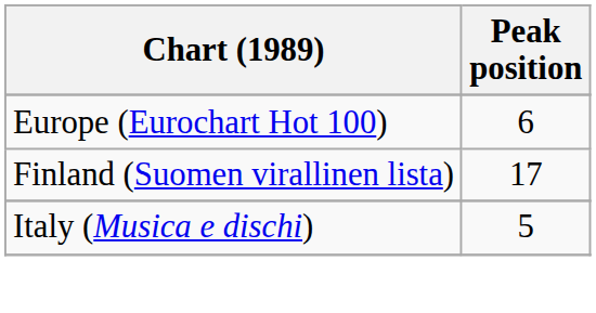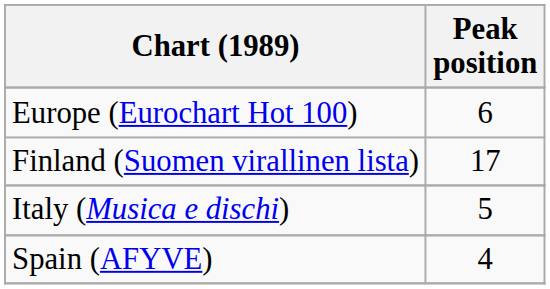 <table class="wikitable sortable">
 <tr>
 <th>Chart (1989)</th>
 <th>Peak<br>position</th>
 </tr>
 <tr>
 </tr>
 <tr>
 </tr>
 <tr>
 </tr>
 <tr>
 <td>Europe (<a href='#'>Eurochart Hot 100</a>)</td>
 <td align="center">6</td>
 </tr>
 <tr>
 <td>Finland (<a href='#'>Suomen virallinen lista</a>)</td>
 <td align="center">17</td>
 </tr>
 <tr>
 </tr>
 <tr>
 </tr>
 <tr>
 <td>Italy (<em><a href='#'>Musica e dischi</a></em>)</td>
 <td align="center">5</td>
 </tr>
 <tr>
 </tr>
 <tr>
 </tr>
 <tr>
 </tr>
 <tr>
 </tr>
 <tr>
+<td>Spain (<a href='#'>AFYVE</a>)</td>
+<td align="center">4</td>
+</tr>
+<tr>
 </tr>
 <tr>
 </tr>
 <tr>
 </tr>
 <tr>
 </tr>
 <tr>
 </tr>
 <tr>
 </tr>
 </table>
